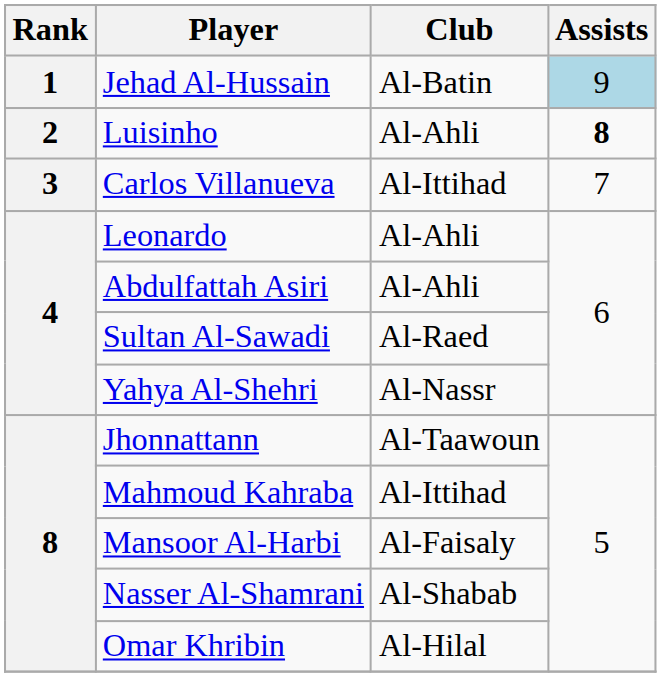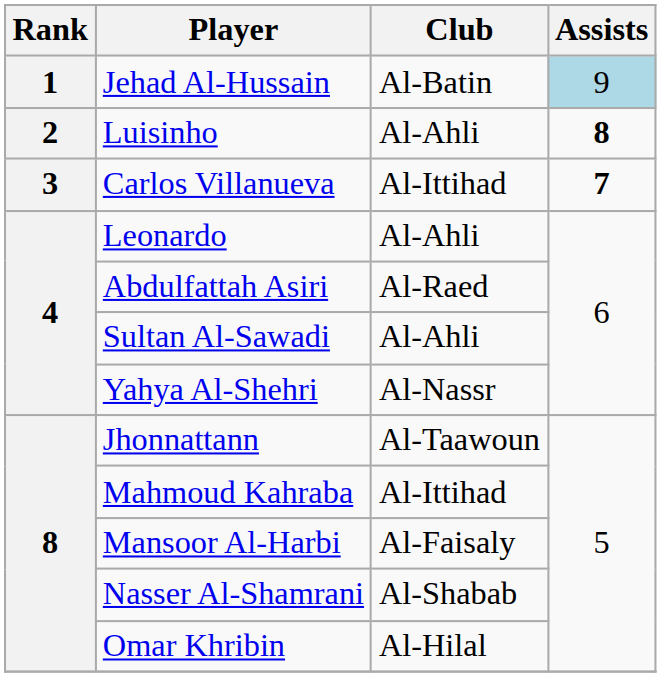 <table class="wikitable">
 <tr>
 <th>Rank</th>
 <th>Player</th>
 <th>Club</th>
 <th>Assists</th>
 </tr>
 <tr>
 <th>1</th>
 <td> <a href='#'>Jehad Al-Hussain</a></td>
 <td>Al-Batin</td>
 <td align=center style="background: lightblue;">9</td>
 </tr>
 <tr>
 <th>2</th>
 <td> <a href='#'>Luisinho</a></td>
 <td>Al-Ahli</td>
 <td align=center><strong>8</strong></td>
 </tr>
 <tr>
 <th>3</th>
 <td> <a href='#'>Carlos Villanueva</a></td>
 <td>Al-Ittihad</td>
-<td align=center>7</td>
+<td align=center><strong>7</strong></td>
 </tr>
 <tr>
 <th rowspan=4>4</th>
 <td> <a href='#'>Leonardo</a></td>
 <td>Al-Ahli</td>
 <td align=center rowspan=4>6</td>
 </tr>
 <tr>
 <td> <a href='#'>Abdulfattah Asiri</a></td>
-<td>Al-Ahli</td>
+<td>Al-Raed</td>
 </tr>
 <tr>
 <td> <a href='#'>Sultan Al-Sawadi</a></td>
-<td>Al-Raed</td>
+<td>Al-Ahli</td>
 </tr>
 <tr>
 <td> <a href='#'>Yahya Al-Shehri</a></td>
 <td>Al-Nassr</td>
 </tr>
 <tr>
 <th rowspan=5>8</th>
 <td> <a href='#'>Jhonnattann</a></td>
 <td>Al-Taawoun</td>
 <td align=center rowspan=5>5</td>
 </tr>
 <tr>
 <td> <a href='#'>Mahmoud Kahraba</a></td>
 <td>Al-Ittihad</td>
 </tr>
 <tr>
 <td> <a href='#'>Mansoor Al-Harbi</a></td>
 <td>Al-Faisaly</td>
 </tr>
 <tr>
 <td> <a href='#'>Nasser Al-Shamrani</a></td>
 <td>Al-Shabab</td>
 </tr>
 <tr>
 <td> <a href='#'>Omar Khribin</a></td>
 <td>Al-Hilal</td>
 </tr>
 <tr>
 </tr>
 </table>
